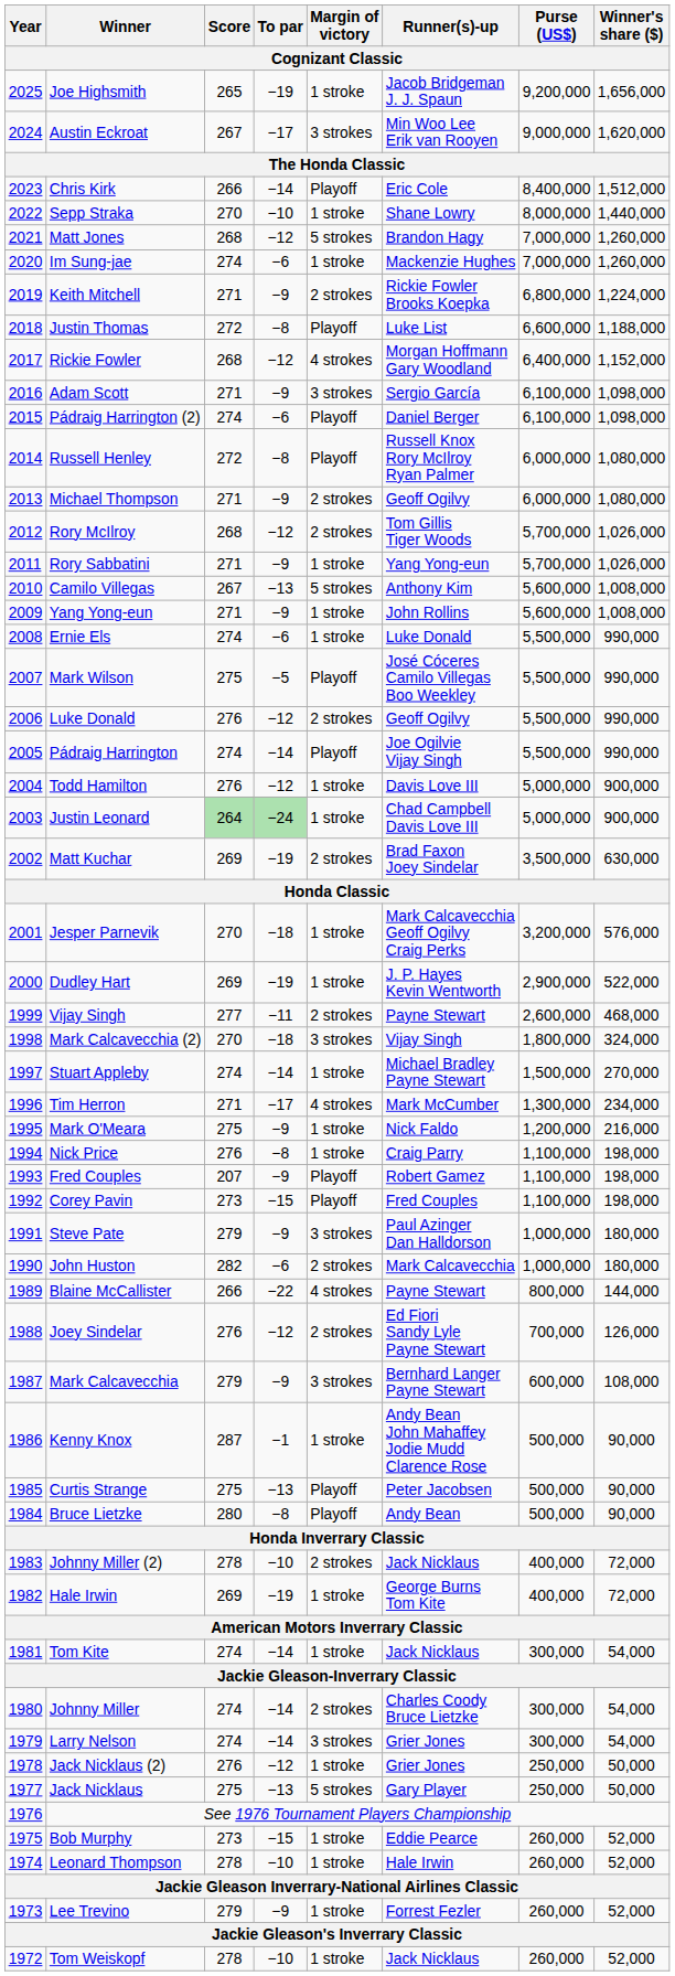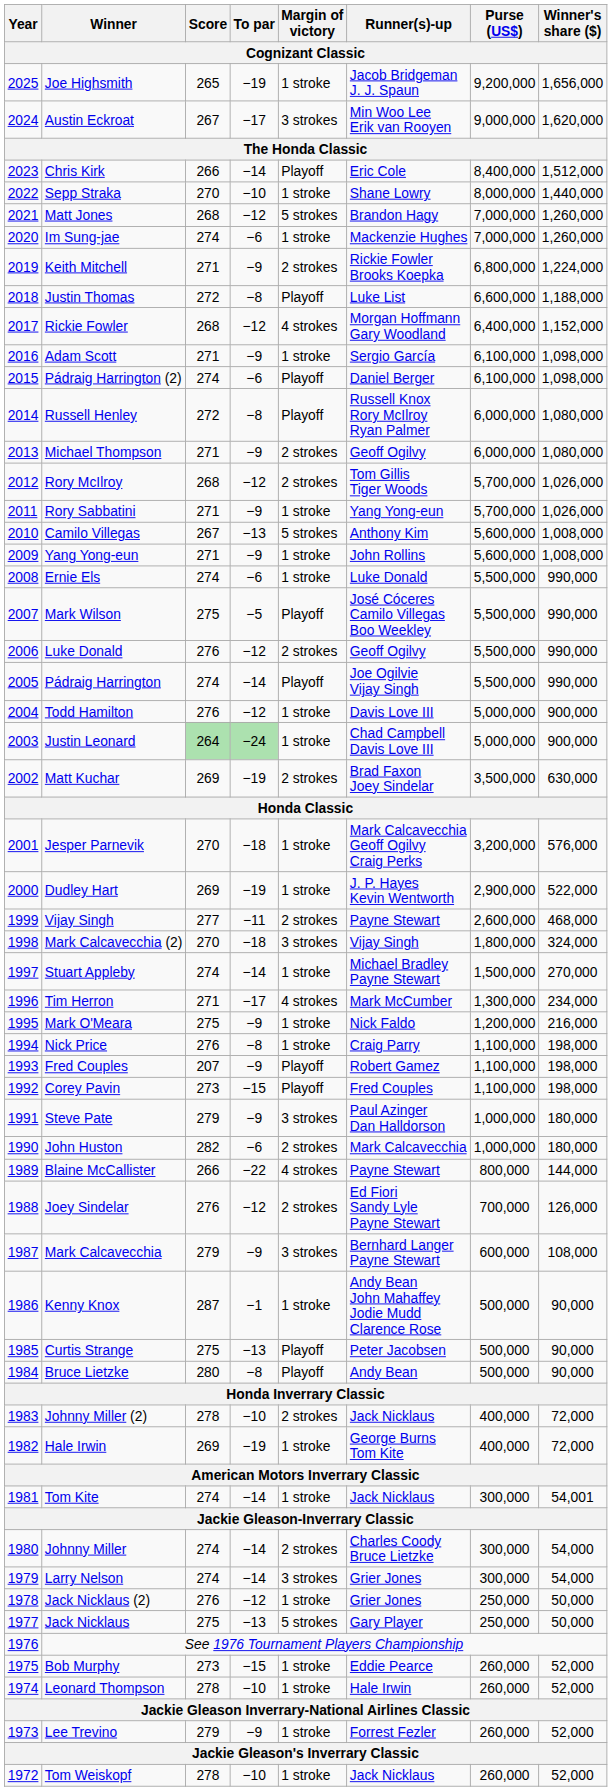 <table class="wikitable" style="font-size:95%">
 <tr>
 <th>Year</th>
 <th>Winner</th>
 <th>Score</th>
 <th>To par</th>
 <th>Margin of<br>victory</th>
 <th>Runner(s)-up</th>
 <th>Purse<br>(<a href='#'>US$</a>)</th>
 <th>Winner's<br>share ($)</th>
 </tr>
 <tr>
 <th colspan=8>Cognizant Classic</th>
 </tr>
 <tr>
 <td><a href='#'>2025</a></td>
 <td> <a href='#'>Joe Highsmith</a></td>
 <td align=center>265</td>
 <td align=center>−19</td>
 <td>1 stroke</td>
 <td> <a href='#'>Jacob Bridgeman</a><br> <a href='#'>J. J. Spaun</a></td>
 <td align=center>9,200,000</td>
 <td align=center>1,656,000</td>
 </tr>
 <tr>
 <td><a href='#'>2024</a></td>
 <td> <a href='#'>Austin Eckroat</a></td>
 <td align=center>267</td>
 <td align=center>−17</td>
 <td>3 strokes</td>
 <td> <a href='#'>Min Woo Lee</a><br>  <a href='#'>Erik van Rooyen</a></td>
 <td align=center>9,000,000</td>
 <td align=center>1,620,000</td>
 </tr>
 <tr>
 <th colspan=8>The Honda Classic</th>
 </tr>
 <tr>
 <td><a href='#'>2023</a></td>
 <td> <a href='#'>Chris Kirk</a></td>
 <td align=center>266</td>
 <td align=center>−14</td>
 <td>Playoff</td>
 <td> <a href='#'>Eric Cole</a></td>
 <td align=center>8,400,000</td>
 <td align=center>1,512,000</td>
 </tr>
 <tr>
 <td><a href='#'>2022</a></td>
 <td> <a href='#'>Sepp Straka</a></td>
 <td align=center>270</td>
 <td align=center>−10</td>
 <td>1 stroke</td>
 <td> <a href='#'>Shane Lowry</a></td>
 <td align="center">8,000,000</td>
 <td align="center">1,440,000</td>
 </tr>
 <tr>
 <td><a href='#'>2021</a></td>
 <td> <a href='#'>Matt Jones</a></td>
 <td align=center>268</td>
 <td align=center>−12</td>
 <td>5 strokes</td>
 <td> <a href='#'>Brandon Hagy</a></td>
 <td align="center">7,000,000</td>
 <td align="center">1,260,000</td>
 </tr>
 <tr>
 <td><a href='#'>2020</a></td>
 <td> <a href='#'>Im Sung-jae</a></td>
 <td align=center>274</td>
 <td align=center>−6</td>
 <td>1 stroke</td>
 <td> <a href='#'>Mackenzie Hughes</a></td>
 <td align="center">7,000,000</td>
 <td align="center">1,260,000</td>
 </tr>
 <tr>
 <td><a href='#'>2019</a></td>
 <td> <a href='#'>Keith Mitchell</a></td>
 <td align=center>271</td>
 <td align=center>−9</td>
 <td>2 strokes</td>
 <td> <a href='#'>Rickie Fowler</a><br> <a href='#'>Brooks Koepka</a></td>
 <td align="center">6,800,000</td>
 <td align="center">1,224,000</td>
 </tr>
 <tr>
 <td><a href='#'>2018</a></td>
 <td> <a href='#'>Justin Thomas</a></td>
 <td align=center>272</td>
 <td align=center>−8</td>
 <td>Playoff</td>
 <td> <a href='#'>Luke List</a></td>
 <td align="center">6,600,000</td>
 <td align="center">1,188,000</td>
 </tr>
 <tr>
 <td><a href='#'>2017</a></td>
 <td> <a href='#'>Rickie Fowler</a></td>
 <td align=center>268</td>
 <td align=center>−12</td>
 <td>4 strokes</td>
 <td> <a href='#'>Morgan Hoffmann</a><br> <a href='#'>Gary Woodland</a></td>
 <td align="center">6,400,000</td>
 <td align="center">1,152,000</td>
 </tr>
 <tr>
 <td><a href='#'>2016</a></td>
 <td> <a href='#'>Adam Scott</a></td>
 <td align=center>271</td>
 <td align=center>−9</td>
-<td>3 strokes</td>
+<td>1 stroke</td>
 <td> <a href='#'>Sergio García</a></td>
 <td align="center">6,100,000</td>
 <td align="center">1,098,000</td>
 </tr>
 <tr>
 <td><a href='#'>2015</a></td>
 <td> <a href='#'>Pádraig Harrington</a> (2)</td>
 <td align=center>274</td>
 <td align=center>−6</td>
 <td>Playoff</td>
 <td> <a href='#'>Daniel Berger</a></td>
 <td align="center">6,100,000</td>
 <td align="center">1,098,000</td>
 </tr>
 <tr>
 <td><a href='#'>2014</a></td>
 <td> <a href='#'>Russell Henley</a></td>
 <td align=center>272</td>
 <td align=center>−8</td>
 <td>Playoff</td>
 <td> <a href='#'>Russell Knox</a><br> <a href='#'>Rory McIlroy</a><br> <a href='#'>Ryan Palmer</a></td>
 <td align="center">6,000,000</td>
 <td align="center">1,080,000</td>
 </tr>
 <tr>
 <td><a href='#'>2013</a></td>
 <td> <a href='#'>Michael Thompson</a></td>
 <td align=center>271</td>
 <td align=center>−9</td>
 <td>2 strokes</td>
 <td> <a href='#'>Geoff Ogilvy</a></td>
 <td align="center">6,000,000</td>
 <td align="center">1,080,000</td>
 </tr>
 <tr>
 <td><a href='#'>2012</a></td>
 <td> <a href='#'>Rory McIlroy</a></td>
 <td align=center>268</td>
 <td align=center>−12</td>
 <td>2 strokes</td>
 <td> <a href='#'>Tom Gillis</a><br> <a href='#'>Tiger Woods</a></td>
 <td align="center">5,700,000</td>
 <td align="center">1,026,000</td>
 </tr>
 <tr>
 <td><a href='#'>2011</a></td>
 <td> <a href='#'>Rory Sabbatini</a></td>
 <td align=center>271</td>
 <td align=center>−9</td>
 <td>1 stroke</td>
 <td> <a href='#'>Yang Yong-eun</a></td>
 <td align="center">5,700,000</td>
 <td align="center">1,026,000</td>
 </tr>
 <tr>
 <td><a href='#'>2010</a></td>
 <td> <a href='#'>Camilo Villegas</a></td>
 <td align=center>267</td>
 <td align=center>−13</td>
 <td>5 strokes</td>
 <td> <a href='#'>Anthony Kim</a></td>
 <td align="center">5,600,000</td>
 <td align="center">1,008,000</td>
 </tr>
 <tr>
 <td><a href='#'>2009</a></td>
 <td> <a href='#'>Yang Yong-eun</a></td>
 <td align=center>271</td>
 <td align=center>−9</td>
 <td>1 stroke</td>
 <td> <a href='#'>John Rollins</a></td>
 <td align="center">5,600,000</td>
 <td align="center">1,008,000</td>
 </tr>
 <tr>
 <td><a href='#'>2008</a></td>
 <td> <a href='#'>Ernie Els</a></td>
 <td align=center>274</td>
 <td align=center>−6</td>
 <td>1 stroke</td>
 <td> <a href='#'>Luke Donald</a></td>
 <td align="center">5,500,000</td>
 <td align="center">990,000</td>
 </tr>
 <tr>
 <td><a href='#'>2007</a></td>
 <td> <a href='#'>Mark Wilson</a></td>
 <td align=center>275</td>
 <td align=center>−5</td>
 <td>Playoff</td>
 <td> <a href='#'>José Cóceres</a><br> <a href='#'>Camilo Villegas</a><br> <a href='#'>Boo Weekley</a></td>
 <td align="center">5,500,000</td>
 <td align="center">990,000</td>
 </tr>
 <tr>
 <td><a href='#'>2006</a></td>
 <td> <a href='#'>Luke Donald</a></td>
 <td align=center>276</td>
 <td align=center>−12</td>
 <td>2 strokes</td>
 <td> <a href='#'>Geoff Ogilvy</a></td>
 <td align="center">5,500,000</td>
 <td align="center">990,000</td>
 </tr>
 <tr>
 <td><a href='#'>2005</a></td>
 <td> <a href='#'>Pádraig Harrington</a></td>
 <td align=center>274</td>
 <td align=center>−14</td>
 <td>Playoff</td>
 <td> <a href='#'>Joe Ogilvie</a><br> <a href='#'>Vijay Singh</a></td>
 <td align="center">5,500,000</td>
 <td align="center">990,000</td>
 </tr>
 <tr>
 <td><a href='#'>2004</a></td>
 <td> <a href='#'>Todd Hamilton</a></td>
 <td align=center>276</td>
 <td align=center>−12</td>
 <td>1 stroke</td>
 <td> <a href='#'>Davis Love III</a></td>
 <td align="center">5,000,000</td>
 <td align="center">900,000</td>
 </tr>
 <tr>
 <td><a href='#'>2003</a></td>
 <td> <a href='#'>Justin Leonard</a></td>
 <td style="text-align: center; background: #ACE1AF">264</td>
 <td style="text-align: center; background: #ACE1AF">−24</td>
 <td>1 stroke</td>
 <td> <a href='#'>Chad Campbell</a><br> <a href='#'>Davis Love III</a></td>
 <td align="center">5,000,000</td>
 <td align="center">900,000</td>
 </tr>
 <tr>
 <td><a href='#'>2002</a></td>
 <td> <a href='#'>Matt Kuchar</a></td>
 <td align=center>269</td>
 <td align=center>−19</td>
 <td>2 strokes</td>
 <td> <a href='#'>Brad Faxon</a><br> <a href='#'>Joey Sindelar</a></td>
 <td align="center">3,500,000</td>
 <td align="center">630,000</td>
 </tr>
 <tr>
 <th colspan=8>Honda Classic</th>
 </tr>
 <tr>
 <td><a href='#'>2001</a></td>
 <td> <a href='#'>Jesper Parnevik</a></td>
 <td align=center>270</td>
 <td align=center>−18</td>
 <td>1 stroke</td>
 <td> <a href='#'>Mark Calcavecchia</a><br> <a href='#'>Geoff Ogilvy</a><br> <a href='#'>Craig Perks</a></td>
 <td align="center">3,200,000</td>
 <td align="center">576,000</td>
 </tr>
 <tr>
 <td><a href='#'>2000</a></td>
 <td> <a href='#'>Dudley Hart</a></td>
 <td align=center>269</td>
 <td align=center>−19</td>
 <td>1 stroke</td>
 <td> <a href='#'>J. P. Hayes</a><br> <a href='#'>Kevin Wentworth</a></td>
 <td align="center">2,900,000</td>
 <td align="center">522,000</td>
 </tr>
 <tr>
 <td><a href='#'>1999</a></td>
 <td> <a href='#'>Vijay Singh</a></td>
 <td align=center>277</td>
 <td align=center>−11</td>
 <td>2 strokes</td>
 <td> <a href='#'>Payne Stewart</a></td>
 <td align="center">2,600,000</td>
 <td align="center">468,000</td>
 </tr>
 <tr>
 <td><a href='#'>1998</a></td>
 <td> <a href='#'>Mark Calcavecchia</a> (2)</td>
 <td align=center>270</td>
 <td align=center>−18</td>
 <td>3 strokes</td>
 <td> <a href='#'>Vijay Singh</a></td>
 <td align="center">1,800,000</td>
 <td align="center">324,000</td>
 </tr>
 <tr>
 <td><a href='#'>1997</a></td>
 <td> <a href='#'>Stuart Appleby</a></td>
 <td align=center>274</td>
 <td align=center>−14</td>
 <td>1 stroke</td>
 <td> <a href='#'>Michael Bradley</a><br> <a href='#'>Payne Stewart</a></td>
 <td align="center">1,500,000</td>
 <td align="center">270,000</td>
 </tr>
 <tr>
 <td><a href='#'>1996</a></td>
 <td> <a href='#'>Tim Herron</a></td>
 <td align=center>271</td>
 <td align=center>−17</td>
 <td>4 strokes</td>
 <td> <a href='#'>Mark McCumber</a></td>
 <td align="center">1,300,000</td>
 <td align="center">234,000</td>
 </tr>
 <tr>
 <td><a href='#'>1995</a></td>
 <td> <a href='#'>Mark O'Meara</a></td>
 <td align=center>275</td>
 <td align=center>−9</td>
 <td>1 stroke</td>
 <td> <a href='#'>Nick Faldo</a></td>
 <td align="center">1,200,000</td>
 <td align="center">216,000</td>
 </tr>
 <tr>
 <td><a href='#'>1994</a></td>
 <td> <a href='#'>Nick Price</a></td>
 <td align=center>276</td>
 <td align=center>−8</td>
 <td>1 stroke</td>
 <td> <a href='#'>Craig Parry</a></td>
 <td align="center">1,100,000</td>
 <td align="center">198,000</td>
 </tr>
 <tr>
 <td><a href='#'>1993</a></td>
 <td> <a href='#'>Fred Couples</a></td>
 <td align=center>207</td>
 <td align=center>−9</td>
 <td>Playoff</td>
 <td> <a href='#'>Robert Gamez</a></td>
 <td align="center">1,100,000</td>
 <td align="center">198,000</td>
 </tr>
 <tr>
 <td><a href='#'>1992</a></td>
 <td> <a href='#'>Corey Pavin</a></td>
 <td align=center>273</td>
 <td align=center>−15</td>
 <td>Playoff</td>
 <td> <a href='#'>Fred Couples</a></td>
 <td align="center">1,100,000</td>
 <td align="center">198,000</td>
 </tr>
 <tr>
 <td><a href='#'>1991</a></td>
 <td> <a href='#'>Steve Pate</a></td>
 <td align=center>279</td>
 <td align=center>−9</td>
 <td>3 strokes</td>
 <td> <a href='#'>Paul Azinger</a><br> <a href='#'>Dan Halldorson</a></td>
 <td align="center">1,000,000</td>
 <td align="center">180,000</td>
 </tr>
 <tr>
 <td><a href='#'>1990</a></td>
 <td> <a href='#'>John Huston</a></td>
 <td align=center>282</td>
 <td align=center>−6</td>
 <td>2 strokes</td>
 <td> <a href='#'>Mark Calcavecchia</a></td>
 <td align="center">1,000,000</td>
 <td align="center">180,000</td>
 </tr>
 <tr>
 <td><a href='#'>1989</a></td>
 <td> <a href='#'>Blaine McCallister</a></td>
 <td align=center>266</td>
 <td align=center>−22</td>
 <td>4 strokes</td>
 <td> <a href='#'>Payne Stewart</a></td>
 <td align="center">800,000</td>
 <td align="center">144,000</td>
 </tr>
 <tr>
 <td><a href='#'>1988</a></td>
 <td> <a href='#'>Joey Sindelar</a></td>
 <td align=center>276</td>
 <td align=center>−12</td>
 <td>2 strokes</td>
 <td> <a href='#'>Ed Fiori</a><br> <a href='#'>Sandy Lyle</a><br> <a href='#'>Payne Stewart</a></td>
 <td align="center">700,000</td>
 <td align="center">126,000</td>
 </tr>
 <tr>
 <td><a href='#'>1987</a></td>
 <td> <a href='#'>Mark Calcavecchia</a></td>
 <td align=center>279</td>
 <td align=center>−9</td>
 <td>3 strokes</td>
 <td> <a href='#'>Bernhard Langer</a><br> <a href='#'>Payne Stewart</a></td>
 <td align="center">600,000</td>
 <td align="center">108,000</td>
 </tr>
 <tr>
 <td><a href='#'>1986</a></td>
 <td> <a href='#'>Kenny Knox</a></td>
 <td align=center>287</td>
 <td align=center>−1</td>
 <td>1 stroke</td>
 <td> <a href='#'>Andy Bean</a><br> <a href='#'>John Mahaffey</a><br> <a href='#'>Jodie Mudd</a><br> <a href='#'>Clarence Rose</a></td>
 <td align="center">500,000</td>
 <td align="center">90,000</td>
 </tr>
 <tr>
 <td><a href='#'>1985</a></td>
 <td> <a href='#'>Curtis Strange</a></td>
 <td align=center>275</td>
 <td align=center>−13</td>
 <td>Playoff</td>
 <td> <a href='#'>Peter Jacobsen</a></td>
 <td align="center">500,000</td>
 <td align="center">90,000</td>
 </tr>
 <tr>
 <td><a href='#'>1984</a></td>
 <td> <a href='#'>Bruce Lietzke</a></td>
 <td align=center>280</td>
 <td align=center>−8</td>
 <td>Playoff</td>
 <td> <a href='#'>Andy Bean</a></td>
 <td align="center">500,000</td>
 <td align="center">90,000</td>
 </tr>
 <tr>
 <th colspan=8>Honda Inverrary Classic</th>
 </tr>
 <tr>
 <td><a href='#'>1983</a></td>
 <td> <a href='#'>Johnny Miller</a> (2)</td>
 <td align=center>278</td>
 <td align=center>−10</td>
 <td>2 strokes</td>
 <td> <a href='#'>Jack Nicklaus</a></td>
 <td align="center">400,000</td>
 <td align="center">72,000</td>
 </tr>
 <tr>
 <td><a href='#'>1982</a></td>
 <td> <a href='#'>Hale Irwin</a></td>
 <td align=center>269</td>
 <td align=center>−19</td>
 <td>1 stroke</td>
 <td> <a href='#'>George Burns</a><br> <a href='#'>Tom Kite</a></td>
 <td align="center">400,000</td>
 <td align="center">72,000</td>
 </tr>
 <tr>
 <th colspan=8>American Motors Inverrary Classic</th>
 </tr>
 <tr>
 <td><a href='#'>1981</a></td>
 <td> <a href='#'>Tom Kite</a></td>
 <td align=center>274</td>
 <td align=center>−14</td>
 <td>1 stroke</td>
 <td> <a href='#'>Jack Nicklaus</a></td>
 <td align="center">300,000</td>
-<td align="center">54,000</td>
+<td align="center">54,001</td>
 </tr>
 <tr>
 <th colspan=8>Jackie Gleason-Inverrary Classic</th>
 </tr>
 <tr>
 <td><a href='#'>1980</a></td>
 <td> <a href='#'>Johnny Miller</a></td>
 <td align=center>274</td>
 <td align=center>−14</td>
 <td>2 strokes</td>
 <td> <a href='#'>Charles Coody</a><br> <a href='#'>Bruce Lietzke</a></td>
 <td align="center">300,000</td>
 <td align="center">54,000</td>
 </tr>
 <tr>
 <td><a href='#'>1979</a></td>
 <td> <a href='#'>Larry Nelson</a></td>
 <td align=center>274</td>
 <td align=center>−14</td>
 <td>3 strokes</td>
 <td> <a href='#'>Grier Jones</a></td>
 <td align="center">300,000</td>
 <td align="center">54,000</td>
 </tr>
 <tr>
 <td><a href='#'>1978</a></td>
 <td> <a href='#'>Jack Nicklaus</a> (2)</td>
 <td align=center>276</td>
 <td align=center>−12</td>
 <td>1 stroke</td>
 <td> <a href='#'>Grier Jones</a></td>
 <td align="center">250,000</td>
 <td align="center">50,000</td>
 </tr>
 <tr>
 <td><a href='#'>1977</a></td>
 <td> <a href='#'>Jack Nicklaus</a></td>
 <td align=center>275</td>
 <td align=center>−13</td>
 <td>5 strokes</td>
 <td> <a href='#'>Gary Player</a></td>
 <td align="center">250,000</td>
 <td align="center">50,000</td>
 </tr>
 <tr>
 <td><a href='#'>1976</a></td>
 <td align=center colspan=7><em>See <a href='#'>1976 Tournament Players Championship</a></em></td>
 </tr>
 <tr>
 <td><a href='#'>1975</a></td>
 <td> <a href='#'>Bob Murphy</a></td>
 <td align=center>273</td>
 <td align=center>−15</td>
 <td>1 stroke</td>
 <td> <a href='#'>Eddie Pearce</a></td>
 <td align="center">260,000</td>
 <td align="center">52,000</td>
 </tr>
 <tr>
 <td><a href='#'>1974</a></td>
 <td> <a href='#'>Leonard Thompson</a></td>
 <td align=center>278</td>
 <td align=center>−10</td>
 <td>1 stroke</td>
 <td> <a href='#'>Hale Irwin</a></td>
 <td align="center">260,000</td>
 <td align="center">52,000</td>
 </tr>
 <tr>
 <th colspan=8>Jackie Gleason Inverrary-National Airlines Classic</th>
 </tr>
 <tr>
 <td><a href='#'>1973</a></td>
 <td> <a href='#'>Lee Trevino</a></td>
 <td align=center>279</td>
 <td align=center>−9</td>
 <td>1 stroke</td>
 <td> <a href='#'>Forrest Fezler</a></td>
 <td align="center">260,000</td>
 <td align="center">52,000</td>
 </tr>
 <tr>
 <th colspan=8>Jackie Gleason's Inverrary Classic</th>
 </tr>
 <tr>
 <td><a href='#'>1972</a></td>
 <td> <a href='#'>Tom Weiskopf</a></td>
 <td align=center>278</td>
 <td align=center>−10</td>
 <td>1 stroke</td>
 <td> <a href='#'>Jack Nicklaus</a></td>
 <td align="center">260,000</td>
 <td align="center">52,000</td>
 </tr>
 </table>
